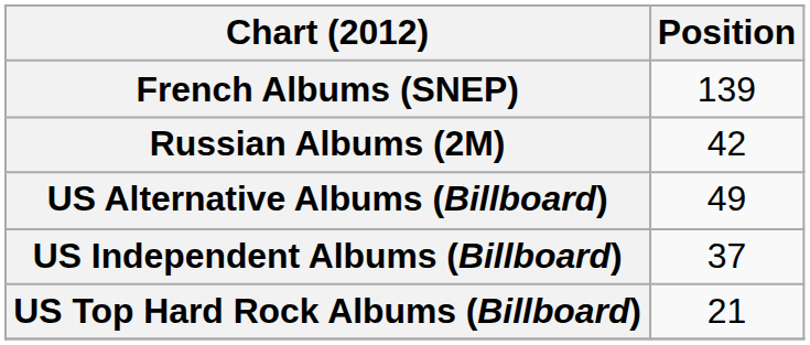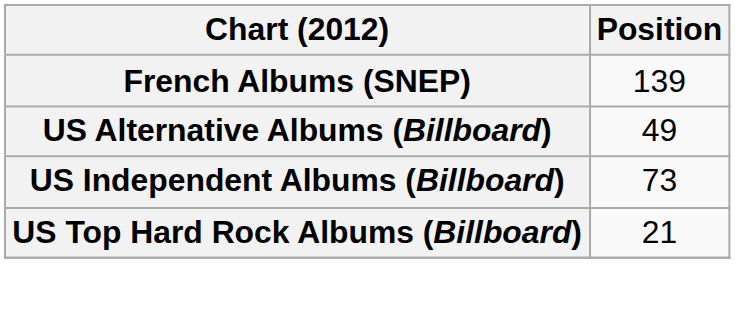 <table class="wikitable sortable plainrowheaders">
 <tr>
 <th scope="col">Chart (2012)</th>
 <th scope="col">Position</th>
 </tr>
 <tr>
 <th scope="row">French Albums (SNEP)</th>
 <td align="center">139</td>
 </tr>
 <tr>
-<th scope="row">Russian Albums (2M)</th>
-<td align="center">42</td>
-</tr>
-<tr>
 <th scope="row">US Alternative Albums (<em>Billboard</em>)</th>
 <td align="center">49</td>
 </tr>
 <tr>
 <th scope="row">US Independent Albums (<em>Billboard</em>)</th>
-<td align="center">37</td>
+<td align="center">73</td>
 </tr>
 <tr>
 <th scope="row">US Top Hard Rock Albums (<em>Billboard</em>)</th>
 <td align="center">21</td>
 </tr>
 <tr>
 </tr>
 </table>
